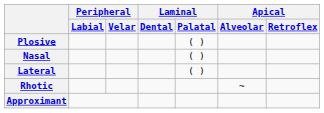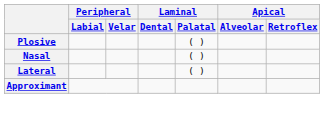 <table class="wikitable" style=text-align:center>
 <tr>
 <th rowspan="2"></th>
 <th colspan="2"><a href='#'>Peripheral</a></th>
 <th colspan="2"><a href='#'>Laminal</a></th>
 <th colspan="2"><a href='#'>Apical</a></th>
 </tr>
 <tr>
 <th><a href='#'>Labial</a></th>
 <th><a href='#'>Velar</a></th>
 <th><a href='#'>Dental</a></th>
 <th><a href='#'>Palatal</a></th>
 <th><a href='#'>Alveolar</a></th>
 <th><a href='#'>Retroflex</a></th>
 </tr>
 <tr>
 <th><a href='#'>Plosive</a></th>
 <td> </td>
 <td> </td>
 <td> </td>
 <td>( )</td>
 <td> </td>
 <td> </td>
 </tr>
 <tr>
 <th><a href='#'>Nasal</a></th>
 <td> </td>
 <td> </td>
 <td> </td>
 <td>( )</td>
 <td> </td>
 <td> </td>
 </tr>
 <tr>
 <th><a href='#'>Lateral</a></th>
 <td></td>
 <td></td>
 <td> </td>
 <td>( )</td>
 <td> </td>
 <td> </td>
 </tr>
 <tr>
-<th><a href='#'>Rhotic</a></th>
-<td></td>
-<td></td>
-<td></td>
-<td></td>
-<td>~ </td>
-<td></td>
-</tr>
-<tr>
 <th><a href='#'>Approximant</a></th>
 <td colspan="2"> </td>
 <td></td>
 <td> </td>
 <td></td>
 <td> </td>
 </tr>
 </table>
